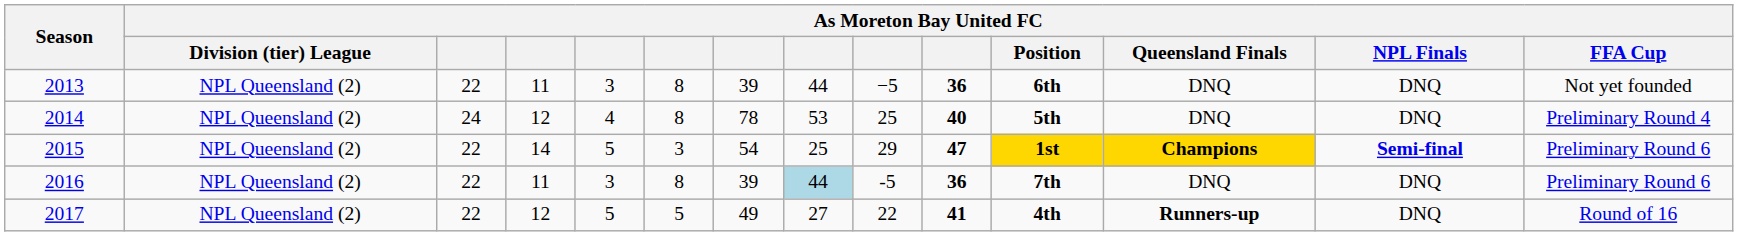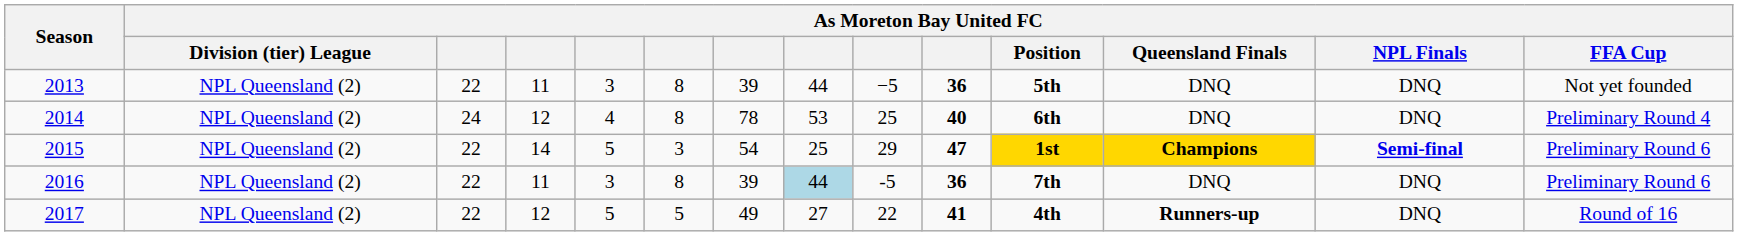 <table class="wikitable" style="text-align:center; font-size:85%;width:95%; text-align:center">
 <tr>
 <th rowspan=2 width=3%>Season</th>
 <th colspan="14">As Moreton Bay United FC</th>
 </tr>
 <tr>
 <th width=9%>Division (tier) League</th>
 <th width=2%></th>
 <th width=2%></th>
 <th width=2%></th>
 <th width=2%></th>
 <th width=2%></th>
 <th width=2%></th>
 <th width=2%></th>
 <th width=2%></th>
 <th width=2%>Position</th>
 <th width=6%>Queensland Finals</th>
 <th width=6%><a href='#'>NPL Finals</a></th>
 <th width=6%><a href='#'>FFA Cup</a></th>
 </tr>
 <tr>
 <td><a href='#'>2013</a></td>
 <td><a href='#'>NPL Queensland</a>  (2)</td>
 <td>22</td>
 <td>11</td>
 <td>3</td>
 <td>8</td>
 <td>39</td>
 <td>44</td>
 <td>−5</td>
 <td><strong>36</strong></td>
-<td><strong>6th</strong></td>
+<td><strong>5th</strong></td>
 <td>DNQ</td>
 <td>DNQ</td>
 <td>Not yet founded</td>
 </tr>
 <tr>
 <td><a href='#'>2014</a></td>
 <td><a href='#'>NPL Queensland</a>  (2)</td>
 <td>24</td>
 <td>12</td>
 <td>4</td>
 <td>8</td>
 <td>78</td>
 <td>53</td>
 <td>25</td>
 <td><strong>40</strong></td>
-<td><strong>5th</strong></td>
+<td><strong>6th</strong></td>
 <td>DNQ</td>
 <td>DNQ</td>
 <td><a href='#'>Preliminary Round 4</a></td>
 </tr>
 <tr>
 <td><a href='#'>2015</a></td>
 <td><a href='#'>NPL Queensland</a>  (2)</td>
 <td>22</td>
 <td>14</td>
 <td>5</td>
 <td>3</td>
 <td>54</td>
 <td>25</td>
 <td>29</td>
 <td><strong>47</strong></td>
 <td bgcolor=gold><strong>1st</strong></td>
 <td bgcolor=gold><strong>Champions</strong></td>
 <td><strong><a href='#'>Semi-final</a></strong></td>
 <td><a href='#'>Preliminary Round 6</a></td>
 </tr>
 <tr>
 <td><a href='#'>2016</a></td>
 <td><a href='#'>NPL Queensland</a>  (2)</td>
 <td>22</td>
 <td>11</td>
 <td>3</td>
 <td>8</td>
 <td>39</td>
 <td style="background: lightblue;">44</td>
 <td>-5</td>
 <td><strong>36</strong></td>
 <td><strong>7th</strong></td>
 <td>DNQ</td>
 <td>DNQ</td>
 <td><a href='#'>Preliminary Round 6</a></td>
 </tr>
 <tr>
 <td><a href='#'>2017</a></td>
 <td><a href='#'>NPL Queensland</a>  (2)</td>
 <td>22</td>
 <td>12</td>
 <td>5</td>
 <td>5</td>
 <td>49</td>
 <td>27</td>
 <td>22</td>
 <td><strong>41</strong></td>
 <td><strong>4th</strong></td>
 <td><strong>Runners-up</strong></td>
 <td>DNQ</td>
 <td><a href='#'>Round of 16</a></td>
 </tr>
 </table>
